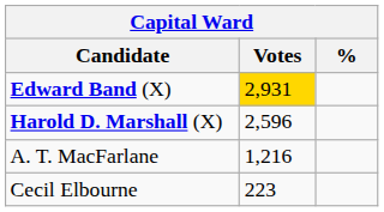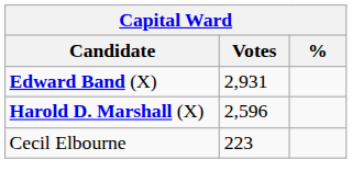 <table class="wikitable">
 <tr>
 <th colspan="3"><a href='#'>Capital Ward</a></th>
 </tr>
 <tr>
 <th style="width: 170px">Candidate</th>
 <th style="width: 50px">Votes</th>
 <th style="width: 40px">%</th>
 </tr>
 <tr>
 <td><strong><a href='#'>Edward Band</a></strong>  (X)</td>
-<td style="background: gold;">2,931</td>
+<td>2,931</td>
 <td></td>
 </tr>
 <tr>
 <td><strong><a href='#'>Harold D. Marshall</a></strong> (X)</td>
 <td>2,596</td>
 <td></td>
 </tr>
 <tr>
-<td>A. T. MacFarlane</td>
-<td>1,216</td>
-<td></td>
-</tr>
-<tr>
 <td>Cecil Elbourne</td>
 <td>223</td>
 <td></td>
 </tr>
 </table>
